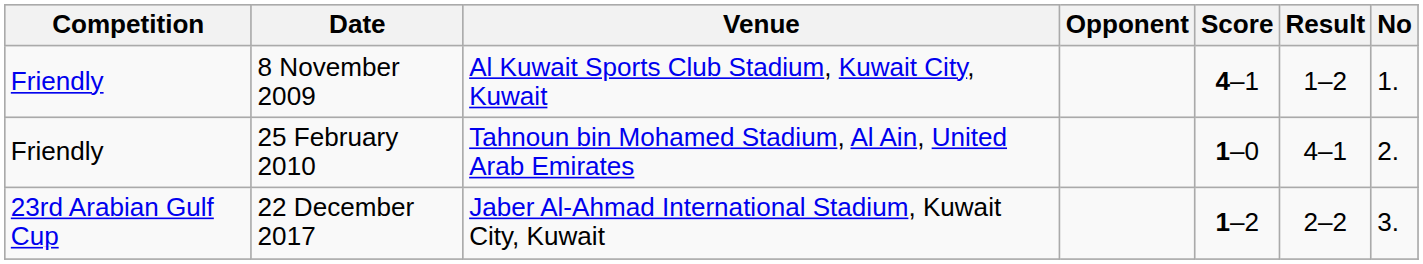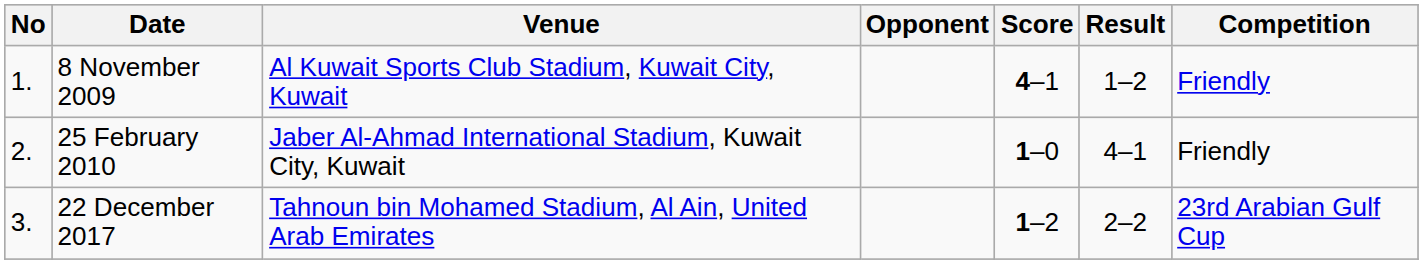 <table class="wikitable" style="font-size:100%;">
 <tr>
-<th>Competition</th>
+<th>No</th>
 <th>Date</th>
 <th>Venue</th>
 <th>Opponent</th>
 <th>Score</th>
 <th>Result</th>
-<th>No</th>
+<th>Competition</th>
 </tr>
 <tr>
-<td><a href='#'>Friendly</a></td>
+<td>1.</td>
 <td>8 November 2009</td>
 <td><a href='#'>Al Kuwait Sports Club Stadium</a>, <a href='#'>Kuwait City</a>, <a href='#'>Kuwait</a></td>
 <td></td>
 <td align=center><strong>4</strong>–1</td>
 <td align=center>1–2</td>
-<td>1.</td>
+<td><a href='#'>Friendly</a></td>
 </tr>
 <tr>
-<td>Friendly</td>
+<td>2.</td>
 <td>25 February 2010</td>
-<td><a href='#'>Tahnoun bin Mohamed Stadium</a>, <a href='#'>Al Ain</a>, <a href='#'>United Arab Emirates</a></td>
+<td><a href='#'>Jaber Al-Ahmad International Stadium</a>, Kuwait City, Kuwait</td>
 <td></td>
 <td align=center><strong>1</strong>–0</td>
 <td align=center>4–1</td>
-<td>2.</td>
+<td>Friendly</td>
 </tr>
 <tr>
-<td><a href='#'>23rd Arabian Gulf Cup</a></td>
+<td>3.</td>
 <td>22 December 2017</td>
-<td><a href='#'>Jaber Al-Ahmad International Stadium</a>, Kuwait City, Kuwait</td>
+<td><a href='#'>Tahnoun bin Mohamed Stadium</a>, <a href='#'>Al Ain</a>, <a href='#'>United Arab Emirates</a></td>
 <td></td>
 <td align=center><strong>1</strong>–2</td>
 <td align=center>2–2</td>
-<td>3.</td>
+<td><a href='#'>23rd Arabian Gulf Cup</a></td>
 </tr>
 </table>
